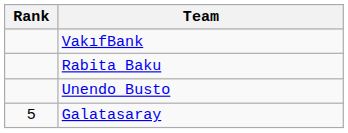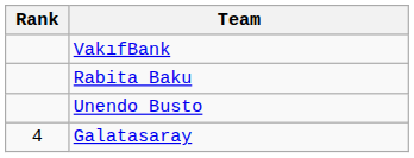 <table class="wikitable" style="text-align: center;">
 <tr>
 <th width=40>Rank</th>
 <th width=240>Team</th>
 </tr>
 <tr align=center>
 <td></td>
 <td style="text-align:left;"> <a href='#'>VakıfBank</a></td>
 </tr>
 <tr align=center>
 <td></td>
 <td style="text-align:left;"> <a href='#'>Rabita Baku</a></td>
 </tr>
 <tr align=center>
 <td></td>
 <td style="text-align:left;"> <a href='#'>Unendo Busto</a></td>
 </tr>
 <tr align=center>
-<td>5</td>
+<td>4</td>
 <td style="text-align:left;"> <a href='#'>Galatasaray</a></td>
 </tr>
 </table>
